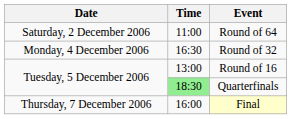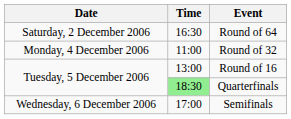 <table class = "wikitable" style="text-align:center;">
 <tr>
 <th width=220>Date</th>
 <th width=50>Time</th>
 <th width=100>Event</th>
 </tr>
 <tr>
 <td>Saturday, 2 December 2006</td>
-<td>11:00</td>
+<td>16:30</td>
 <td>Round of 64</td>
 </tr>
 <tr>
 <td>Monday, 4 December 2006</td>
-<td>16:30</td>
+<td>11:00</td>
 <td>Round of 32</td>
 </tr>
 <tr>
 <td rowspan=2>Tuesday, 5 December 2006</td>
 <td>13:00</td>
 <td>Round of 16</td>
 </tr>
 <tr>
 <td style="background: lightgreen;">18:30</td>
 <td>Quarterfinals</td>
 </tr>
 <tr>
-<td>Thursday, 7 December 2006</td>
-<td>16:00</td>
-<td bgcolor=ffffcc>Final</td>
+<td>Wednesday, 6 December 2006</td>
+<td>17:00</td>
+<td>Semifinals</td>
 </tr>
 </table>
